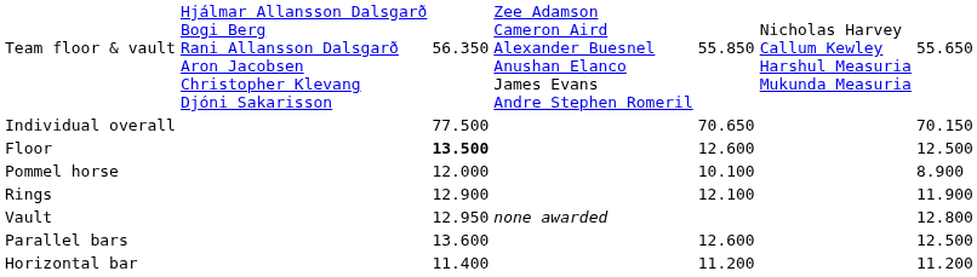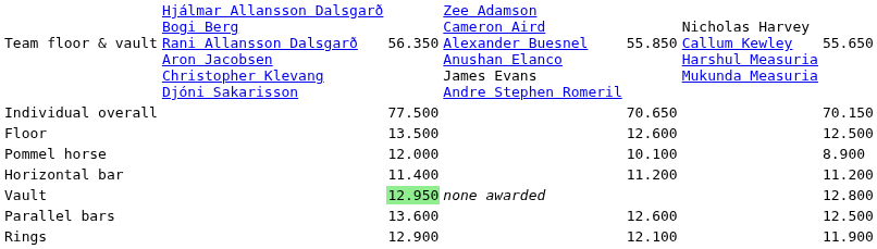 <table>
 <tr>
 <td>Team floor & vault</td>
 <td><br><a href='#'>Hjálmar Allansson Dalsgarð</a><br><a href='#'>Bogi Berg</a><br><a href='#'>Rani Allansson Dalsgarð</a><br><a href='#'>Aron Jacobsen</a><br><a href='#'>Christopher Klevang</a><br><a href='#'>Djóni Sakarisson</a></td>
 <td>56.350</td>
 <td><br><a href='#'>Zee Adamson</a><br><a href='#'>Cameron Aird</a><br><a href='#'>Alexander Buesnel</a><br><a href='#'>Anushan Elanco</a><br>James Evans<br><a href='#'>Andre Stephen Romeril</a></td>
 <td>55.850</td>
 <td><br>Nicholas Harvey<br><a href='#'>Callum Kewley</a><br><a href='#'>Harshul Measuria</a><br><a href='#'>Mukunda Measuria</a></td>
 <td>55.650</td>
 </tr>
 <tr>
 <td>Individual overall</td>
 <td></td>
 <td>77.500</td>
 <td></td>
 <td>70.650</td>
 <td></td>
 <td>70.150</td>
 </tr>
 <tr>
 <td>Floor</td>
 <td></td>
-<td><strong>13.500</strong></td>
+<td>13.500</td>
 <td></td>
 <td>12.600</td>
 <td></td>
 <td>12.500</td>
 </tr>
 <tr>
 <td>Pommel horse</td>
 <td></td>
 <td>12.000</td>
 <td></td>
 <td>10.100</td>
 <td></td>
 <td>8.900</td>
 </tr>
 <tr>
-<td>Rings</td>
+<td>Horizontal bar</td>
 <td></td>
-<td>12.900</td>
+<td>11.400</td>
 <td></td>
-<td>12.100</td>
+<td>11.200</td>
 <td></td>
-<td>11.900</td>
+<td>11.200</td>
 </tr>
 <tr>
 <td>Vault</td>
 <td><br></td>
-<td>12.950</td>
+<td style="background: lightgreen;">12.950</td>
 <td><em>none awarded</em></td>
 <td></td>
 <td><br></td>
 <td>12.800</td>
 </tr>
 <tr>
 <td>Parallel bars</td>
 <td></td>
 <td>13.600</td>
 <td></td>
 <td>12.600</td>
 <td></td>
 <td>12.500</td>
 </tr>
 <tr>
-<td>Horizontal bar</td>
+<td>Rings</td>
 <td></td>
-<td>11.400</td>
+<td>12.900</td>
 <td></td>
-<td>11.200</td>
+<td>12.100</td>
 <td></td>
-<td>11.200</td>
+<td>11.900</td>
 </tr>
 </table>
